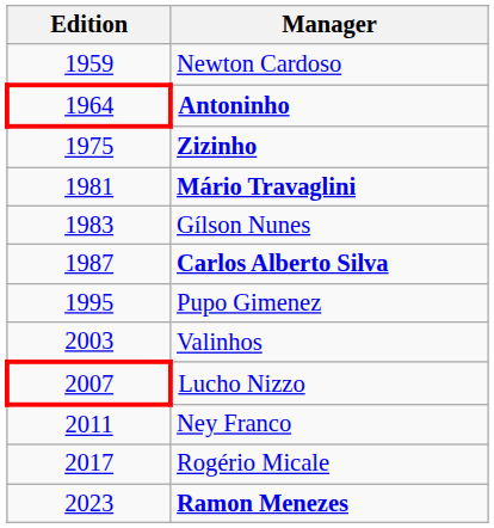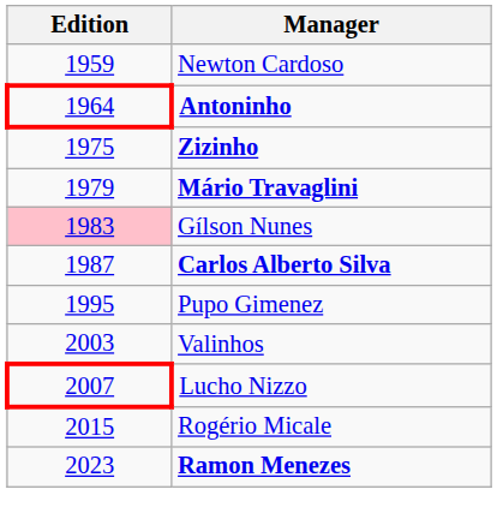 <table class="wikitable">
 <tr>
 <th width=100>Edition</th>
 <th width=200>Manager</th>
 </tr>
 <tr>
 <td align=center> <a href='#'>1959</a></td>
 <td><a href='#'>Newton Cardoso</a></td>
 </tr>
 <tr>
 <td align=center style="border: 3px solid red"> <a href='#'>1964</a></td>
 <td><strong><a href='#'>Antoninho</a></strong></td>
 </tr>
 <tr>
 <td align=center> <a href='#'>1975</a></td>
 <td><strong><a href='#'>Zizinho</a></strong></td>
 </tr>
 <tr>
-<td align=center> <a href='#'>1981</a></td>
+<td align=center> <a href='#'>1979</a></td>
 <td><strong><a href='#'>Mário Travaglini</a></strong></td>
 </tr>
 <tr>
-<td align=center> <a href='#'>1983</a></td>
+<td align=center style="background: pink;"> <a href='#'>1983</a></td>
 <td><a href='#'>Gílson Nunes</a></td>
 </tr>
 <tr>
 <td align=center> <a href='#'>1987</a></td>
 <td><strong><a href='#'>Carlos Alberto Silva</a></strong></td>
 </tr>
 <tr>
 <td align=center> <a href='#'>1995</a></td>
 <td><a href='#'>Pupo Gimenez</a></td>
 </tr>
 <tr>
 <td align=center> <a href='#'>2003</a></td>
 <td><a href='#'>Valinhos</a></td>
 </tr>
 <tr>
 <td align=center style="border: 3px solid red"> <a href='#'>2007</a></td>
 <td><a href='#'>Lucho Nizzo</a></td>
 </tr>
 <tr>
-<td align=center> <a href='#'>2011</a></td>
-<td><a href='#'>Ney Franco</a></td>
-</tr>
-<tr>
-<td align=center> <a href='#'>2017</a></td>
+<td align=center> <a href='#'>2015</a></td>
 <td><a href='#'>Rogério Micale</a></td>
 </tr>
 <tr>
 <td align=center> <a href='#'>2023</a></td>
 <td><strong><a href='#'>Ramon Menezes</a></strong></td>
 </tr>
 </table>
